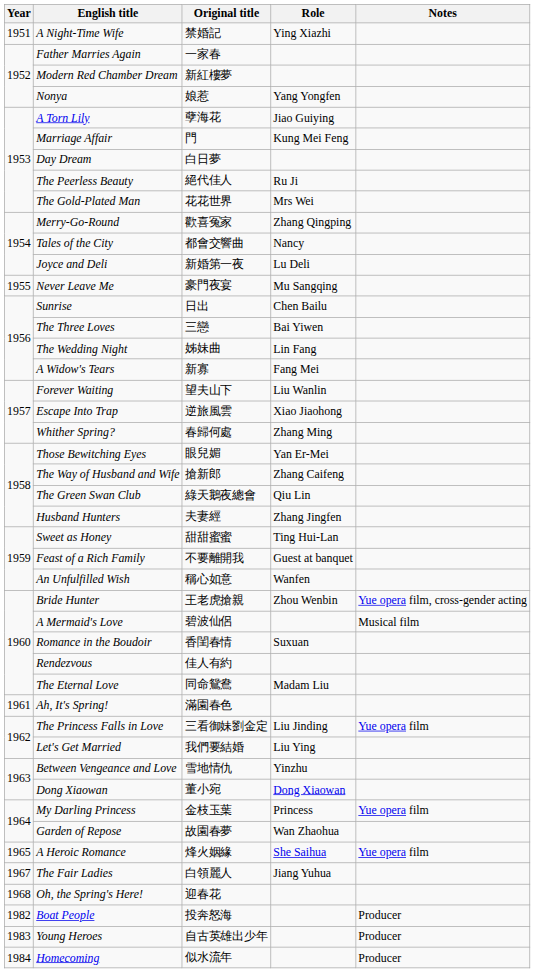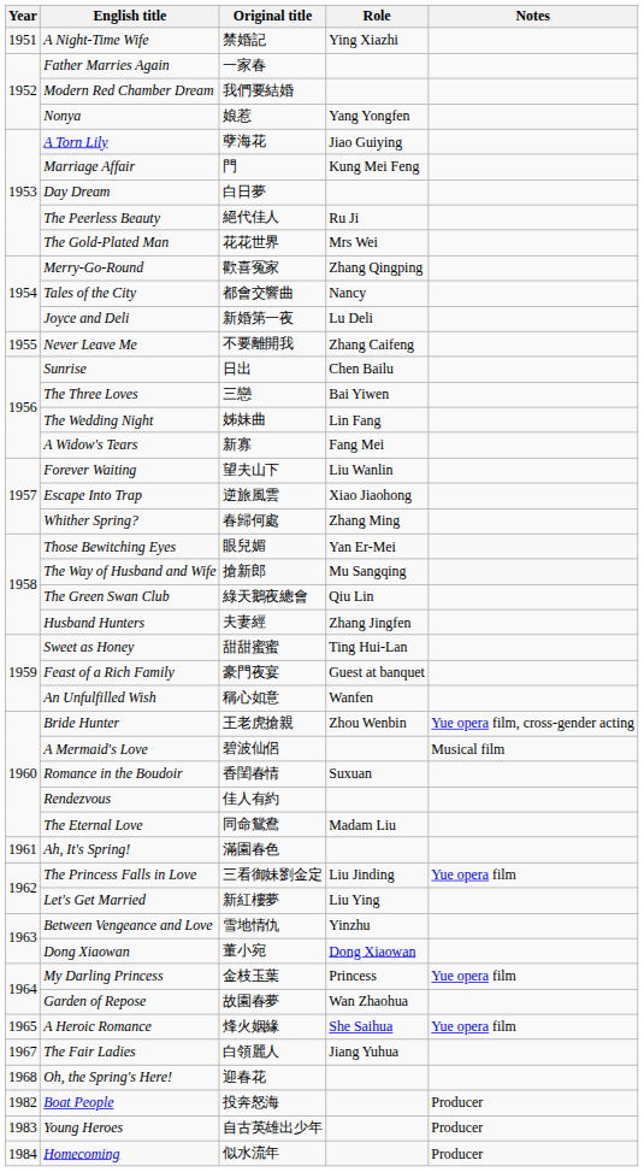 <table class="wikitable sortable">
 <tr>
 <th>Year</th>
 <th>English title</th>
 <th>Original title</th>
 <th>Role</th>
 <th class="unsortable">Notes</th>
 </tr>
 <tr>
 <td>1951</td>
 <td><em>A Night-Time Wife</em></td>
 <td>禁婚記</td>
 <td>Ying Xiazhi</td>
 <td></td>
 </tr>
 <tr>
 <td rowspan=3>1952</td>
 <td><em>Father Marries Again</em></td>
 <td>一家春</td>
 <td></td>
 <td></td>
 </tr>
 <tr>
 <td><em>Modern Red Chamber Dream</em></td>
-<td>新紅樓夢</td>
+<td>我們要結婚</td>
 <td></td>
 <td></td>
 </tr>
 <tr>
 <td><em>Nonya</em></td>
 <td>娘惹</td>
 <td>Yang Yongfen</td>
 <td></td>
 </tr>
 <tr>
 <td rowspan=5>1953</td>
 <td><em><a href='#'>A Torn Lily</a></em></td>
 <td>孽海花</td>
 <td>Jiao Guiying</td>
 <td></td>
 </tr>
 <tr>
 <td><em>Marriage Affair</em></td>
 <td>門</td>
 <td>Kung Mei Feng</td>
 <td></td>
 </tr>
 <tr>
 <td><em>Day Dream</em></td>
 <td>白日夢</td>
 <td></td>
 <td></td>
 </tr>
 <tr>
 <td><em>The Peerless Beauty</em></td>
 <td>絕代佳人</td>
 <td>Ru Ji</td>
 <td></td>
 </tr>
 <tr>
 <td><em>The Gold-Plated Man</em></td>
 <td>花花世界</td>
 <td>Mrs Wei</td>
 <td></td>
 </tr>
 <tr>
 <td rowspan=3>1954</td>
 <td><em>Merry-Go-Round</em></td>
 <td>歡喜冤家</td>
 <td>Zhang Qingping</td>
 <td></td>
 </tr>
 <tr>
 <td><em>Tales of the City</em></td>
 <td>都會交響曲</td>
 <td>Nancy</td>
 <td></td>
 </tr>
 <tr>
 <td><em>Joyce and Deli</em></td>
 <td>新婚第一夜</td>
 <td>Lu Deli</td>
 <td></td>
 </tr>
 <tr>
 <td>1955</td>
 <td><em>Never Leave Me</em></td>
-<td>豪門夜宴</td>
-<td>Mu Sangqing</td>
+<td>不要離開我</td>
+<td>Zhang Caifeng</td>
 <td></td>
 </tr>
 <tr>
 <td rowspan=4>1956</td>
 <td><em>Sunrise</em></td>
 <td>日出</td>
 <td>Chen Bailu</td>
 <td></td>
 </tr>
 <tr>
 <td><em>The Three Loves</em></td>
 <td>三戀</td>
 <td>Bai Yiwen</td>
 <td></td>
 </tr>
 <tr>
 <td><em>The Wedding Night</em></td>
 <td>姊妹曲</td>
 <td>Lin Fang</td>
 <td></td>
 </tr>
 <tr>
 <td><em>A Widow's Tears</em></td>
 <td>新寡</td>
 <td>Fang Mei</td>
 <td></td>
 </tr>
 <tr>
 <td rowspan=3>1957</td>
 <td><em>Forever Waiting</em></td>
 <td>望夫山下</td>
 <td>Liu Wanlin</td>
 <td></td>
 </tr>
 <tr>
 <td><em>Escape Into Trap</em></td>
 <td>逆旅風雲</td>
 <td>Xiao Jiaohong</td>
 <td></td>
 </tr>
 <tr>
 <td><em>Whither Spring?</em></td>
 <td>春歸何處</td>
 <td>Zhang Ming</td>
 <td></td>
 </tr>
 <tr>
 <td rowspan=4>1958</td>
 <td><em>Those Bewitching Eyes</em></td>
 <td>眼兒媚</td>
 <td>Yan Er-Mei</td>
 <td></td>
 </tr>
 <tr>
 <td><em>The Way of Husband and Wife</em></td>
 <td>搶新郎</td>
-<td>Zhang Caifeng</td>
+<td>Mu Sangqing</td>
 <td></td>
 </tr>
 <tr>
 <td><em>The Green Swan Club</em></td>
 <td>綠天鵝夜總會</td>
 <td>Qiu Lin</td>
 <td></td>
 </tr>
 <tr>
 <td><em>Husband Hunters</em></td>
 <td>夫妻經</td>
 <td>Zhang Jingfen</td>
 <td></td>
 </tr>
 <tr>
 <td rowspan=3>1959</td>
 <td><em>Sweet as Honey</em></td>
 <td>甜甜蜜蜜</td>
 <td>Ting Hui-Lan</td>
 <td></td>
 </tr>
 <tr>
 <td><em>Feast of a Rich Family</em></td>
-<td>不要離開我</td>
+<td>豪門夜宴</td>
 <td>Guest at banquet</td>
 <td></td>
 </tr>
 <tr>
 <td><em>An Unfulfilled Wish</em></td>
 <td>稱心如意</td>
 <td>Wanfen</td>
 <td></td>
 </tr>
 <tr>
 <td rowspan=5>1960</td>
 <td><em>Bride Hunter</em></td>
 <td>王老虎搶親</td>
 <td>Zhou Wenbin</td>
 <td><a href='#'>Yue opera</a> film, cross-gender acting</td>
 </tr>
 <tr>
 <td><em>A Mermaid's Love</em></td>
 <td>碧波仙侶</td>
 <td></td>
 <td>Musical film</td>
 </tr>
 <tr>
 <td><em>Romance in the Boudoir</em></td>
 <td>香閨春情</td>
 <td>Suxuan</td>
 <td></td>
 </tr>
 <tr>
 <td><em>Rendezvous</em></td>
 <td>佳人有約</td>
 <td></td>
 <td></td>
 </tr>
 <tr>
 <td><em>The Eternal Love</em></td>
 <td>同命鴛鴦</td>
 <td>Madam Liu</td>
 <td></td>
 </tr>
 <tr>
 <td>1961</td>
 <td><em>Ah, It's Spring!</em></td>
 <td>滿園春色</td>
 <td></td>
 <td></td>
 </tr>
 <tr>
 <td rowspan=2>1962</td>
 <td><em>The Princess Falls in Love</em></td>
 <td>三看御妹劉金定</td>
 <td>Liu Jinding</td>
 <td><a href='#'>Yue opera</a> film</td>
 </tr>
 <tr>
 <td><em>Let's Get Married</em></td>
-<td>我們要結婚</td>
+<td>新紅樓夢</td>
 <td>Liu Ying</td>
 <td></td>
 </tr>
 <tr>
 <td rowspan=2>1963</td>
 <td><em>Between Vengeance and Love</em></td>
 <td>雪地情仇</td>
 <td>Yinzhu</td>
 <td></td>
 </tr>
 <tr>
 <td><em>Dong Xiaowan</em></td>
 <td>董小宛</td>
 <td><a href='#'>Dong Xiaowan</a></td>
 <td></td>
 </tr>
 <tr>
 <td rowspan=2>1964</td>
 <td><em>My Darling Princess</em></td>
 <td>金枝玉葉</td>
 <td>Princess</td>
 <td><a href='#'>Yue opera</a> film</td>
 </tr>
 <tr>
 <td><em>Garden of Repose</em></td>
 <td>故園春夢</td>
 <td>Wan Zhaohua</td>
 <td></td>
 </tr>
 <tr>
 <td>1965</td>
 <td><em>A Heroic Romance</em></td>
 <td>烽火姻緣</td>
 <td><a href='#'>She Saihua</a></td>
 <td><a href='#'>Yue opera</a> film</td>
 </tr>
 <tr>
 <td>1967</td>
 <td><em>The Fair Ladies</em></td>
 <td>白領麗人</td>
 <td>Jiang Yuhua</td>
 <td></td>
 </tr>
 <tr>
 <td>1968</td>
 <td><em>Oh, the Spring's Here!</em></td>
 <td>迎春花</td>
 <td></td>
 <td></td>
 </tr>
 <tr>
 <td>1982</td>
 <td><em><a href='#'>Boat People</a></em></td>
 <td>投奔怒海</td>
 <td></td>
 <td>Producer</td>
 </tr>
 <tr>
 <td>1983</td>
 <td><em>Young Heroes</em></td>
 <td>自古英雄出少年</td>
 <td></td>
 <td>Producer</td>
 </tr>
 <tr>
 <td>1984</td>
 <td><em><a href='#'>Homecoming</a></em></td>
 <td>似水流年</td>
 <td></td>
 <td>Producer</td>
 </tr>
 </table>
